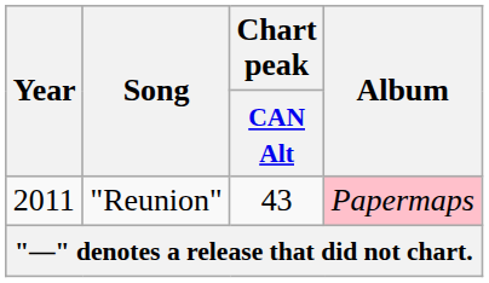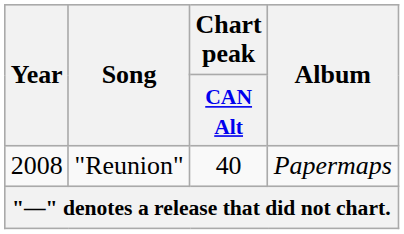 <table class="wikitable">
 <tr>
 <th rowspan="2">Year</th>
 <th rowspan="2">Song</th>
 <th>Chart peak</th>
 <th rowspan="2">Album</th>
 </tr>
 <tr>
 <th style="width:40px;"><small><a href='#'>CAN<br>Alt</a></small><br></th>
 </tr>
 <tr>
-<td>2011</td>
+<td>2008</td>
 <td>"Reunion"</td>
-<td style="text-align:center;">43</td>
-<td style="background: pink;"><em>Papermaps</em></td>
+<td style="text-align:center;">40</td>
+<td><em>Papermaps</em></td>
 </tr>
 <tr>
 <th colspan="10"><small>"—" denotes a release that did not chart.</small></th>
 </tr>
 </table>
